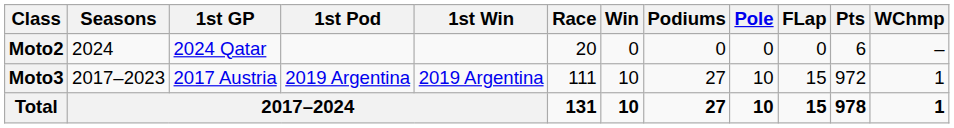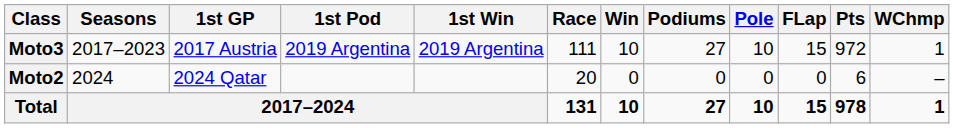 <table class="wikitable" style="text-align:right;">
 <tr>
 <th>Class</th>
 <th>Seasons</th>
 <th>1st GP</th>
 <th>1st Pod</th>
 <th>1st Win</th>
 <th>Race</th>
 <th>Win</th>
 <th>Podiums</th>
 <th><a href='#'>Pole</a></th>
 <th>FLap</th>
 <th>Pts</th>
 <th>WChmp</th>
 </tr>
 <tr>
+<th>Moto3</th>
+<td>2017–2023</td>
+<td style="text-align:left;"><a href='#'>2017 Austria</a></td>
+<td style="text-align:left;"><a href='#'>2019 Argentina</a></td>
+<td style="text-align:left;"><a href='#'>2019 Argentina</a></td>
+<td>111</td>
+<td>10</td>
+<td>27</td>
+<td>10</td>
+<td>15</td>
+<td>972</td>
+<td>1</td>
+</tr>
+<tr>
 <th>Moto2</th>
 <td style="text-align:left;">2024</td>
 <td style="text-align:left;"><a href='#'>2024 Qatar</a></td>
 <td style="text-align:left;"></td>
 <td style="text-align:left;"></td>
 <td>20</td>
 <td>0</td>
 <td>0</td>
 <td>0</td>
 <td>0</td>
 <td>6</td>
 <td>–</td>
 </tr>
 <tr>
-<th>Moto3</th>
-<td>2017–2023</td>
-<td style="text-align:left;"><a href='#'>2017 Austria</a></td>
-<td style="text-align:left;"><a href='#'>2019 Argentina</a></td>
-<td style="text-align:left;"><a href='#'>2019 Argentina</a></td>
-<td>111</td>
-<td>10</td>
-<td>27</td>
-<td>10</td>
-<td>15</td>
-<td>972</td>
-<td>1</td>
-</tr>
-<tr>
 <th>Total</th>
 <th colspan="4">2017–2024</th>
 <td><strong>131</strong></td>
 <td><strong>10</strong></td>
 <td><strong>27</strong></td>
 <td><strong>10</strong></td>
 <td><strong>15</strong></td>
 <td><strong>978</strong></td>
 <td><strong>1</strong></td>
 </tr>
 </table>
